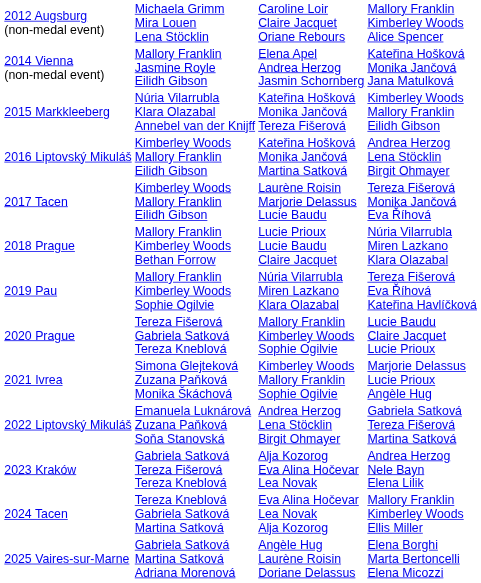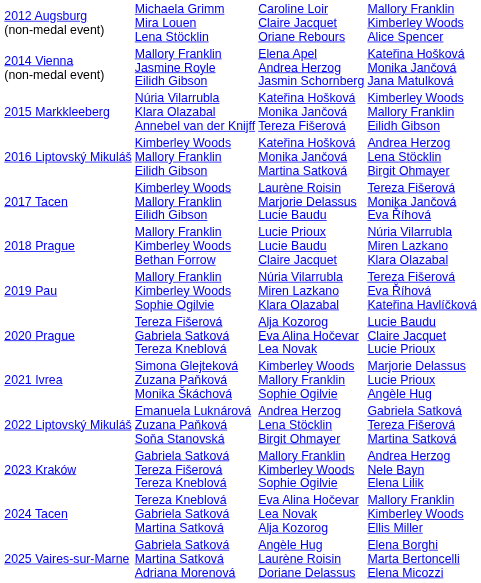 <table>
 <tr>
 <td><a href='#'>2012 Augsburg</a><br>(non-medal event)</td>
 <td><a href='#'>Michaela Grimm</a><br><a href='#'>Mira Louen</a><br><a href='#'>Lena Stöcklin</a><br></td>
 <td><a href='#'>Caroline Loir</a><br><a href='#'>Claire Jacquet</a><br><a href='#'>Oriane Rebours</a><br></td>
 <td><a href='#'>Mallory Franklin</a><br><a href='#'>Kimberley Woods</a><br><a href='#'>Alice Spencer</a><br></td>
 </tr>
 <tr>
 <td><a href='#'>2014 Vienna</a><br>(non-medal event)</td>
 <td><a href='#'>Mallory Franklin</a><br><a href='#'>Jasmine Royle</a><br><a href='#'>Eilidh Gibson</a><br></td>
 <td><a href='#'>Elena Apel</a><br><a href='#'>Andrea Herzog</a><br><a href='#'>Jasmin Schornberg</a><br></td>
 <td><a href='#'>Kateřina Hošková</a><br><a href='#'>Monika Jančová</a><br><a href='#'>Jana Matulková</a><br></td>
 </tr>
 <tr>
 <td><a href='#'>2015 Markkleeberg</a></td>
 <td><a href='#'>Núria Vilarrubla</a><br><a href='#'>Klara Olazabal</a><br><a href='#'>Annebel van der Knijff</a><br></td>
 <td><a href='#'>Kateřina Hošková</a><br><a href='#'>Monika Jančová</a><br><a href='#'>Tereza Fišerová</a><br></td>
 <td><a href='#'>Kimberley Woods</a><br><a href='#'>Mallory Franklin</a><br><a href='#'>Eilidh Gibson</a><br></td>
 </tr>
 <tr>
 <td><a href='#'>2016 Liptovský Mikuláš</a></td>
 <td><a href='#'>Kimberley Woods</a><br><a href='#'>Mallory Franklin</a><br><a href='#'>Eilidh Gibson</a><br></td>
 <td><a href='#'>Kateřina Hošková</a><br><a href='#'>Monika Jančová</a><br><a href='#'>Martina Satková</a><br></td>
 <td><a href='#'>Andrea Herzog</a><br><a href='#'>Lena Stöcklin</a><br><a href='#'>Birgit Ohmayer</a><br></td>
 </tr>
 <tr>
 <td><a href='#'>2017 Tacen</a></td>
 <td><a href='#'>Kimberley Woods</a><br><a href='#'>Mallory Franklin</a><br><a href='#'>Eilidh Gibson</a><br></td>
 <td><a href='#'>Laurène Roisin</a><br><a href='#'>Marjorie Delassus</a><br><a href='#'>Lucie Baudu</a><br></td>
 <td><a href='#'>Tereza Fišerová</a><br><a href='#'>Monika Jančová</a><br><a href='#'>Eva Říhová</a><br></td>
 </tr>
 <tr>
 <td><a href='#'>2018 Prague</a></td>
 <td><a href='#'>Mallory Franklin</a><br><a href='#'>Kimberley Woods</a><br><a href='#'>Bethan Forrow</a><br></td>
 <td><a href='#'>Lucie Prioux</a><br><a href='#'>Lucie Baudu</a><br><a href='#'>Claire Jacquet</a><br></td>
 <td><a href='#'>Núria Vilarrubla</a><br><a href='#'>Miren Lazkano</a><br><a href='#'>Klara Olazabal</a><br></td>
 </tr>
 <tr>
 <td><a href='#'>2019 Pau</a></td>
 <td><a href='#'>Mallory Franklin</a><br><a href='#'>Kimberley Woods</a><br><a href='#'>Sophie Ogilvie</a><br></td>
 <td><a href='#'>Núria Vilarrubla</a><br><a href='#'>Miren Lazkano</a><br><a href='#'>Klara Olazabal</a><br></td>
 <td><a href='#'>Tereza Fišerová</a><br><a href='#'>Eva Říhová</a><br><a href='#'>Kateřina Havlíčková</a><br></td>
 </tr>
 <tr>
 <td><a href='#'>2020 Prague</a></td>
 <td><a href='#'>Tereza Fišerová</a><br><a href='#'>Gabriela Satková</a><br><a href='#'>Tereza Kneblová</a><br></td>
-<td><a href='#'>Mallory Franklin</a><br><a href='#'>Kimberley Woods</a><br><a href='#'>Sophie Ogilvie</a><br></td>
+<td><a href='#'>Alja Kozorog</a><br><a href='#'>Eva Alina Hočevar</a><br><a href='#'>Lea Novak</a><br></td>
 <td><a href='#'>Lucie Baudu</a><br><a href='#'>Claire Jacquet</a><br><a href='#'>Lucie Prioux</a><br></td>
 </tr>
 <tr>
 <td><a href='#'>2021 Ivrea</a></td>
 <td><a href='#'>Simona Glejteková</a><br><a href='#'>Zuzana Paňková</a><br><a href='#'>Monika Škáchová</a><br></td>
 <td><a href='#'>Kimberley Woods</a><br><a href='#'>Mallory Franklin</a><br><a href='#'>Sophie Ogilvie</a><br></td>
 <td><a href='#'>Marjorie Delassus</a><br><a href='#'>Lucie Prioux</a><br><a href='#'>Angèle Hug</a><br></td>
 </tr>
 <tr>
 <td><a href='#'>2022 Liptovský Mikuláš</a></td>
 <td><a href='#'>Emanuela Luknárová</a><br><a href='#'>Zuzana Paňková</a><br><a href='#'>Soňa Stanovská</a><br></td>
 <td><a href='#'>Andrea Herzog</a><br><a href='#'>Lena Stöcklin</a><br><a href='#'>Birgit Ohmayer</a><br></td>
 <td><a href='#'>Gabriela Satková</a><br><a href='#'>Tereza Fišerová</a><br><a href='#'>Martina Satková</a><br></td>
 </tr>
 <tr>
 <td><a href='#'>2023 Kraków</a></td>
 <td><a href='#'>Gabriela Satková</a><br><a href='#'>Tereza Fišerová</a><br><a href='#'>Tereza Kneblová</a><br></td>
-<td><a href='#'>Alja Kozorog</a><br><a href='#'>Eva Alina Hočevar</a><br><a href='#'>Lea Novak</a><br></td>
+<td><a href='#'>Mallory Franklin</a><br><a href='#'>Kimberley Woods</a><br><a href='#'>Sophie Ogilvie</a><br></td>
 <td><a href='#'>Andrea Herzog</a><br><a href='#'>Nele Bayn</a><br><a href='#'>Elena Lilik</a><br></td>
 </tr>
 <tr>
 <td><a href='#'>2024 Tacen</a></td>
 <td><a href='#'>Tereza Kneblová</a><br><a href='#'>Gabriela Satková</a><br><a href='#'>Martina Satková</a><br></td>
 <td><a href='#'>Eva Alina Hočevar</a><br><a href='#'>Lea Novak</a><br><a href='#'>Alja Kozorog</a><br></td>
 <td><a href='#'>Mallory Franklin</a><br><a href='#'>Kimberley Woods</a><br><a href='#'>Ellis Miller</a><br></td>
 </tr>
 <tr>
 <td><a href='#'>2025 Vaires-sur-Marne</a></td>
 <td><a href='#'>Gabriela Satková</a><br><a href='#'>Martina Satková</a><br><a href='#'>Adriana Morenová</a><br></td>
 <td><a href='#'>Angèle Hug</a><br><a href='#'>Laurène Roisin</a><br><a href='#'>Doriane Delassus</a><br></td>
 <td><a href='#'>Elena Borghi</a><br><a href='#'>Marta Bertoncelli</a><br><a href='#'>Elena Micozzi</a><br></td>
 </tr>
 </table>
